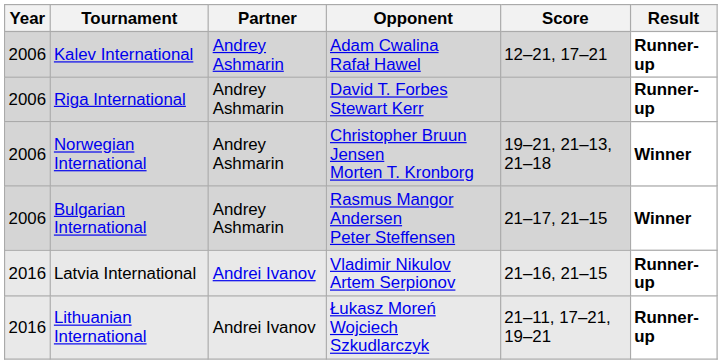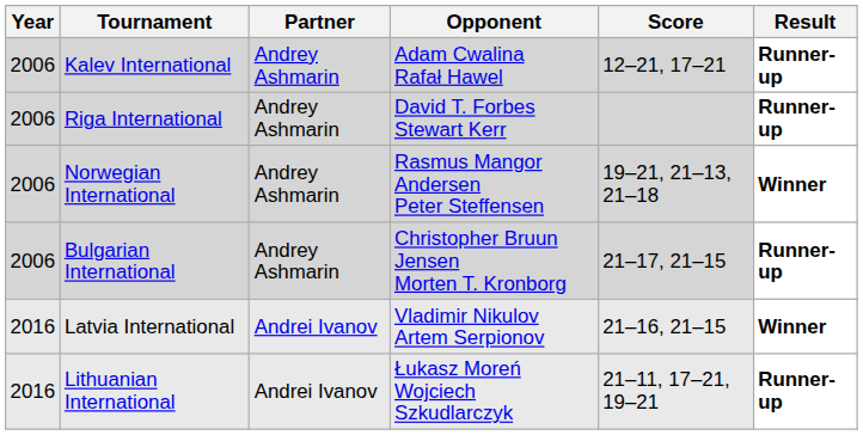 <table class="sortable wikitable" style="font-size: 90%;">
 <tr>
 <th>Year</th>
 <th>Tournament</th>
 <th>Partner</th>
 <th>Opponent</th>
 <th>Score</th>
 <th>Result</th>
 </tr>
 <tr style="background:#D5D5D5">
 <td align="center">2006</td>
 <td align="left"><a href='#'>Kalev International</a></td>
 <td align="left"> <a href='#'>Andrey Ashmarin</a></td>
 <td align="left"> <a href='#'>Adam Cwalina</a><br> <a href='#'>Rafał Hawel</a></td>
 <td align="left">12–21, 17–21</td>
 <td style="text-align:left; background:white"> <strong>Runner-up</strong></td>
 </tr>
 <tr style="background:#D5D5D5">
 <td align="center">2006</td>
 <td align="left"><a href='#'>Riga International</a></td>
 <td align="left"> Andrey Ashmarin</td>
 <td align="left"> <a href='#'>David T. Forbes</a><br> <a href='#'>Stewart Kerr</a></td>
 <td align="left"></td>
 <td style="text-align:left; background:white"> <strong>Runner-up</strong></td>
 </tr>
 <tr style="background:#D5D5D5">
 <td align="center">2006</td>
 <td align="left"><a href='#'>Norwegian International</a></td>
 <td align="left"> Andrey Ashmarin</td>
-<td align="left"> <a href='#'>Christopher Bruun Jensen</a><br> <a href='#'>Morten T. Kronborg</a></td>
+<td align="left"> <a href='#'>Rasmus Mangor Andersen</a><br> <a href='#'>Peter Steffensen</a></td>
 <td align="left">19–21, 21–13, 21–18</td>
 <td style="text-align:left; background:white"> <strong>Winner</strong></td>
 </tr>
 <tr style="background:#D5D5D5">
 <td align="center">2006</td>
 <td align="left"><a href='#'>Bulgarian International</a></td>
 <td align="left"> Andrey Ashmarin</td>
-<td align="left"> <a href='#'>Rasmus Mangor Andersen</a><br> <a href='#'>Peter Steffensen</a></td>
+<td align="left"> <a href='#'>Christopher Bruun Jensen</a><br> <a href='#'>Morten T. Kronborg</a></td>
 <td align="left">21–17, 21–15</td>
-<td style="text-align:left; background:white"> <strong>Winner</strong></td>
+<td style="text-align:left; background:white"> <strong>Runner-up</strong></td>
 </tr>
 <tr style="background:#E9E9E9">
 <td align="center">2016</td>
 <td align="left">Latvia International</td>
 <td align="left"> <a href='#'>Andrei Ivanov</a></td>
 <td align="left"> <a href='#'>Vladimir Nikulov</a><br> <a href='#'>Artem Serpionov</a></td>
 <td align="left">21–16, 21–15</td>
-<td style="text-align:left; background:white"> <strong>Runner-up</strong></td>
+<td style="text-align:left; background:white"> <strong>Winner</strong></td>
 </tr>
 <tr style="background:#E9E9E9">
 <td align="center">2016</td>
 <td align="left"><a href='#'>Lithuanian International</a></td>
 <td align="left"> Andrei Ivanov</td>
 <td align="left"> <a href='#'>Łukasz Moreń</a><br> <a href='#'>Wojciech Szkudlarczyk</a></td>
 <td align="left">21–11, 17–21, 19–21</td>
 <td style="text-align:left; background:white"> <strong>Runner-up</strong></td>
 </tr>
 </table>
